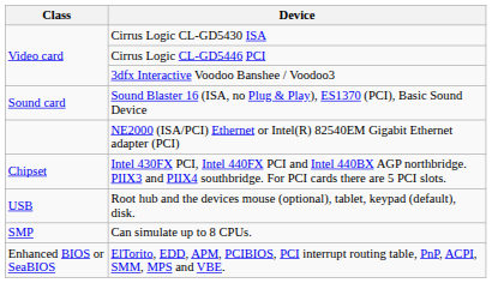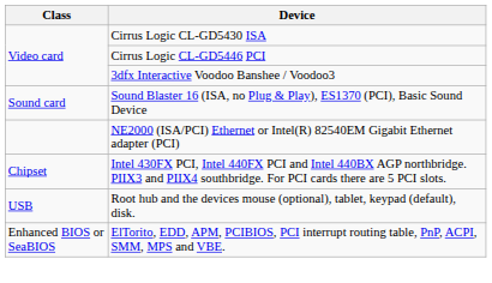 <table class="wikitable">
 <tr>
 <th>Class</th>
 <th>Device</th>
 </tr>
 <tr>
 <td rowspan=3><a href='#'>Video card</a></td>
 <td>Cirrus Logic CL-GD5430 <a href='#'>ISA</a></td>
 </tr>
 <tr>
 <td>Cirrus Logic <a href='#'>CL-GD5446</a> <a href='#'>PCI</a></td>
 </tr>
 <tr>
 <td><a href='#'>3dfx Interactive</a> Voodoo Banshee / Voodoo3</td>
 </tr>
 <tr>
 <td><a href='#'>Sound card</a></td>
 <td><a href='#'>Sound Blaster 16</a> (ISA, no <a href='#'>Plug & Play</a>), <a href='#'>ES1370</a> (PCI), Basic Sound Device</td>
 </tr>
 <tr>
 <td></td>
 <td><a href='#'>NE2000</a> (ISA/PCI) <a href='#'>Ethernet</a> or Intel(R) 82540EM Gigabit Ethernet adapter (PCI)</td>
 </tr>
 <tr>
 <td><a href='#'>Chipset</a></td>
 <td><a href='#'>Intel 430FX</a> PCI, <a href='#'>Intel 440FX</a> PCI and <a href='#'>Intel 440BX</a> AGP northbridge. <a href='#'>PIIX3</a> and <a href='#'>PIIX4</a> southbridge. For PCI cards there are 5 PCI slots.</td>
 </tr>
 <tr>
 <td><a href='#'>USB</a></td>
 <td>Root hub and the devices mouse (optional), tablet, keypad (default), disk.</td>
 </tr>
 <tr>
-<td><a href='#'>SMP</a></td>
-<td>Can simulate up to 8 CPUs.</td>
-</tr>
-<tr>
 <td>Enhanced <a href='#'>BIOS</a> or <a href='#'>SeaBIOS</a></td>
 <td><a href='#'>ElTorito</a>, <a href='#'>EDD</a>, <a href='#'>APM</a>, <a href='#'>PCIBIOS</a>, <a href='#'>PCI</a> interrupt routing table, <a href='#'>PnP</a>, <a href='#'>ACPI</a>, <a href='#'>SMM</a>, <a href='#'>MPS</a> and <a href='#'>VBE</a>.</td>
 </tr>
 </table>
